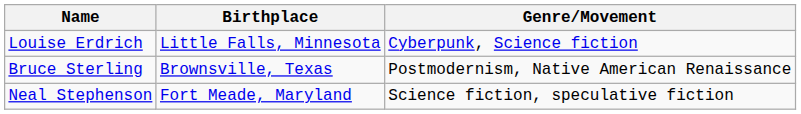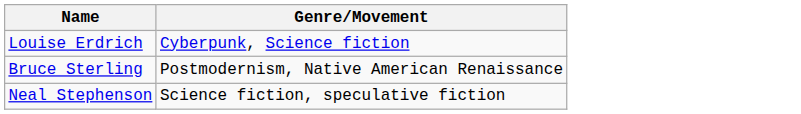 <table class="wikitable">
 <tr>
 <th>Name</th>
-<th>Birthplace</th>
 <th>Genre/Movement</th>
 </tr>
 <tr>
 <td><a href='#'>Louise Erdrich</a></td>
-<td><a href='#'>Little Falls, Minnesota</a></td>
 <td><a href='#'>Cyberpunk</a>, <a href='#'>Science fiction</a></td>
 </tr>
 <tr>
 <td><a href='#'>Bruce Sterling</a></td>
-<td><a href='#'>Brownsville, Texas</a></td>
 <td>Postmodernism, Native American Renaissance</td>
 </tr>
 <tr>
 <td><a href='#'>Neal Stephenson</a></td>
-<td><a href='#'>Fort Meade, Maryland</a></td>
 <td>Science fiction, speculative fiction</td>
 </tr>
 </table>
